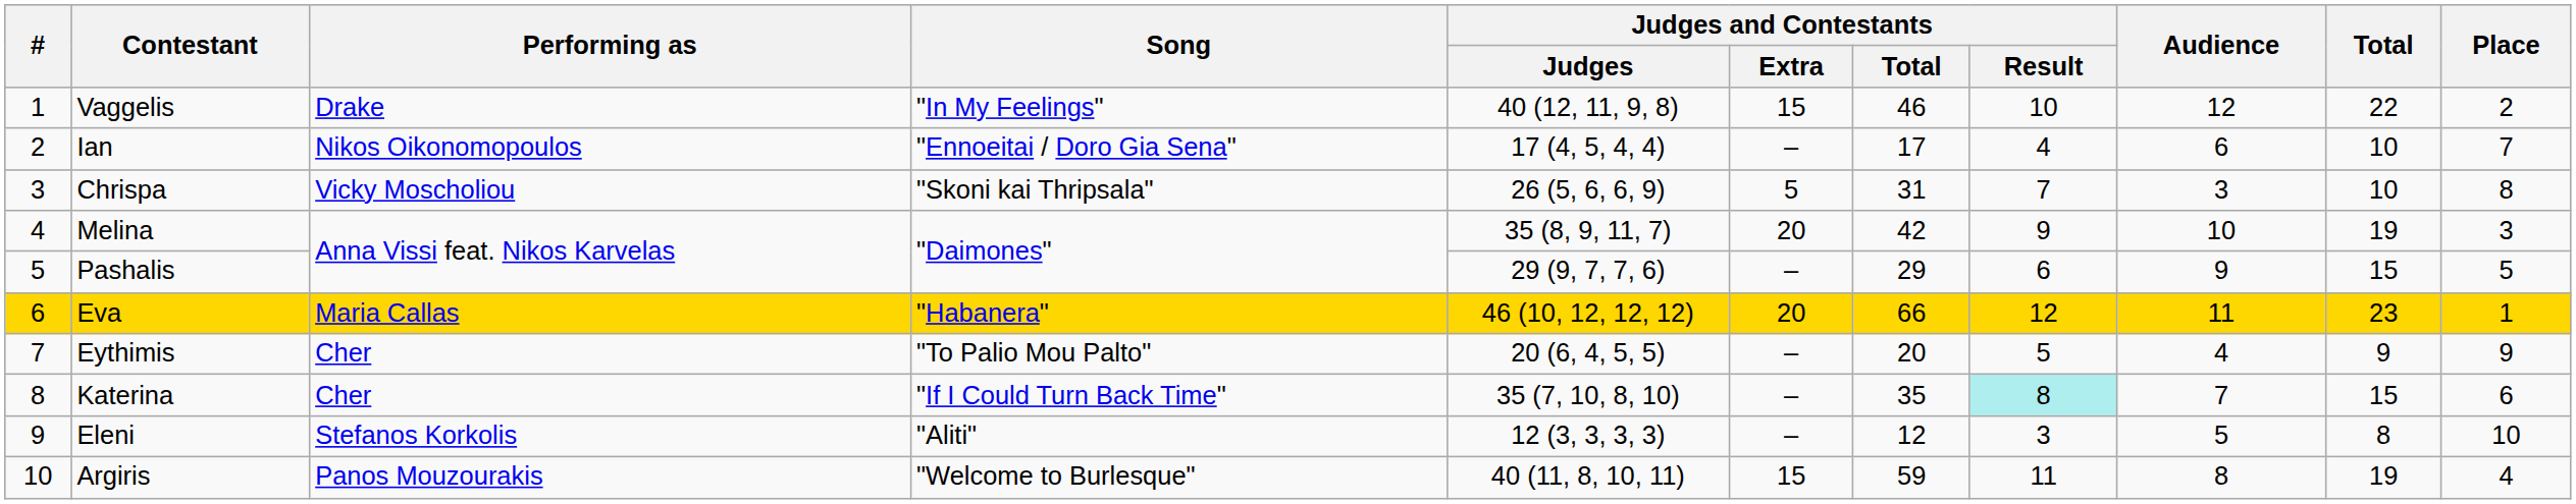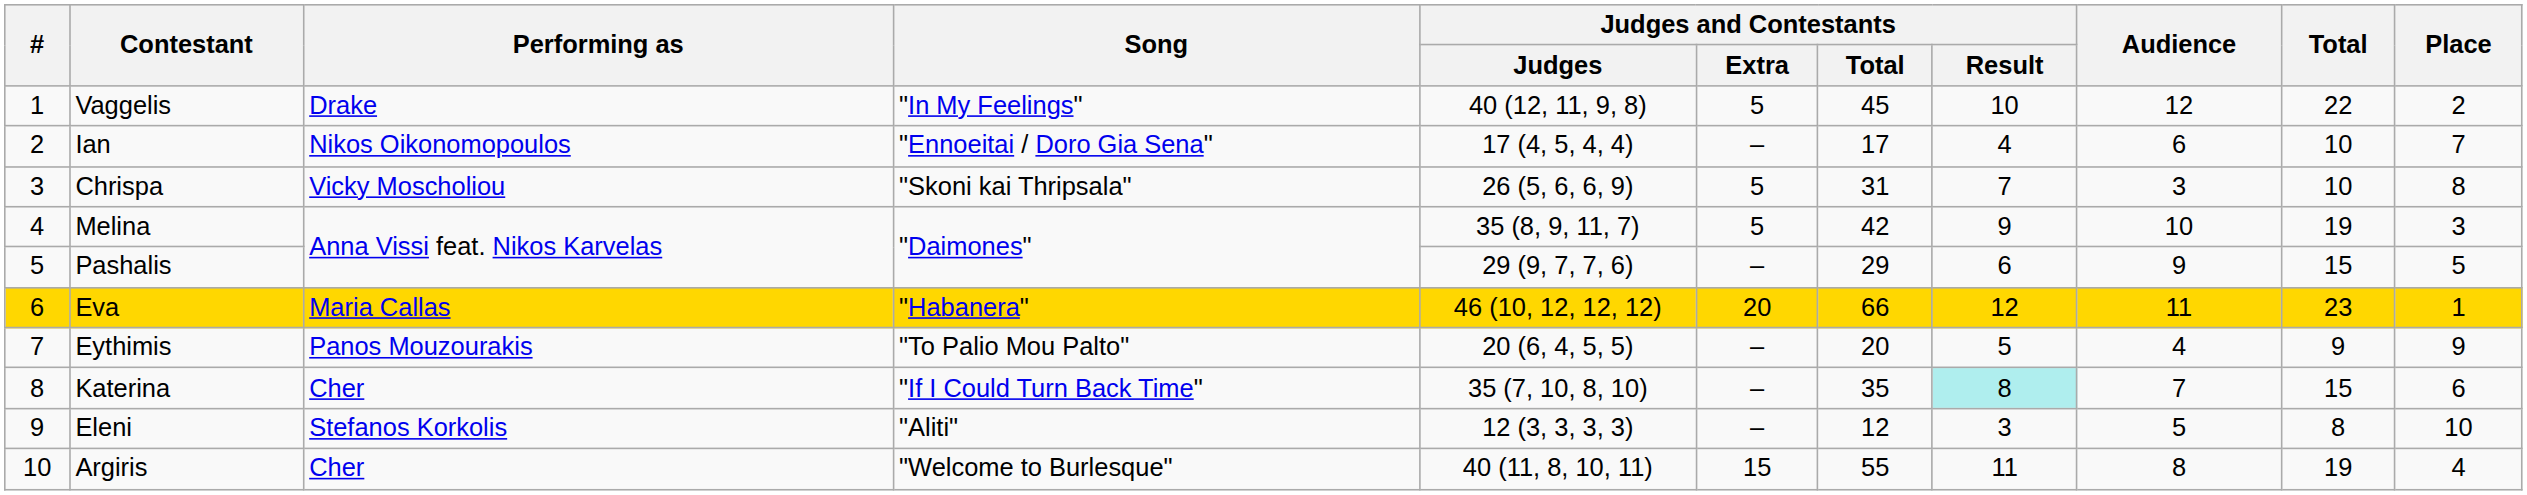 <table class="sortable wikitable" style="text-align:center;" width="100%">
 <tr>
 <th rowspan="2">#</th>
 <th rowspan="2">Contestant</th>
 <th rowspan="2">Performing as</th>
 <th rowspan="2">Song</th>
 <th colspan="4">Judges and Contestants</th>
 <th rowspan="2">Audience</th>
 <th rowspan="2">Total</th>
 <th rowspan="2">Place</th>
 </tr>
 <tr>
 <th width="11%">Judges</th>
 <th>Extra</th>
 <th>Total</th>
 <th>Result</th>
 </tr>
 <tr>
 <td>1</td>
 <td align="left">Vaggelis</td>
 <td align="left"><a href='#'>Drake</a></td>
 <td align="left">"<a href='#'>In My Feelings</a>"</td>
 <td>40 (12, 11, 9, 8)</td>
-<td>15</td>
-<td>46</td>
+<td>5</td>
+<td>45</td>
 <td>10</td>
 <td>12</td>
 <td>22</td>
 <td>2</td>
 </tr>
 <tr>
 <td>2</td>
 <td align="left">Ian</td>
 <td align="left"><a href='#'>Nikos Oikonomopoulos</a></td>
 <td align="left">"<a href='#'>Ennoeitai</a> / <a href='#'>Doro Gia Sena</a>"</td>
 <td>17 (4, 5, 4, 4)</td>
 <td>–</td>
 <td>17</td>
 <td>4</td>
 <td>6</td>
 <td>10</td>
 <td>7</td>
 </tr>
 <tr>
 <td>3</td>
 <td align="left">Chrispa</td>
 <td align="left"><a href='#'>Vicky Moscholiou</a></td>
 <td align="left">"Skoni kai Thripsala"</td>
 <td>26 (5, 6, 6, 9)</td>
 <td>5</td>
 <td>31</td>
 <td>7</td>
 <td>3</td>
 <td>10</td>
 <td>8</td>
 </tr>
 <tr>
 <td>4</td>
 <td align="left">Melina</td>
 <td rowspan="2" align="left"><a href='#'>Anna Vissi</a> feat. <a href='#'>Nikos Karvelas</a></td>
 <td rowspan="2" align="left">"<a href='#'>Daimones</a>"</td>
 <td>35 (8, 9, 11, 7)</td>
-<td>20</td>
+<td>5</td>
 <td>42</td>
 <td>9</td>
 <td>10</td>
 <td>19</td>
 <td>3</td>
 </tr>
 <tr>
 <td>5</td>
 <td align="left">Pashalis</td>
 <td>29 (9, 7, 7, 6)</td>
 <td>–</td>
 <td>29</td>
 <td>6</td>
 <td>9</td>
 <td>15</td>
 <td>5</td>
 </tr>
 <tr bgcolor="gold">
 <td>6</td>
 <td align="left">Eva</td>
 <td align="left"><a href='#'>Maria Callas</a></td>
 <td align="left">"<a href='#'>Habanera</a>"</td>
 <td>46 (10, 12, 12, 12)</td>
 <td>20</td>
 <td>66</td>
 <td>12</td>
 <td>11</td>
 <td>23</td>
 <td>1</td>
 </tr>
 <tr>
 <td>7</td>
 <td align="left">Eythimis</td>
-<td align="left"><a href='#'>Cher</a></td>
+<td align="left"><a href='#'>Panos Mouzourakis</a></td>
 <td align="left">"To Palio Mou Palto"</td>
 <td>20 (6, 4, 5, 5)</td>
 <td>–</td>
 <td>20</td>
 <td>5</td>
 <td>4</td>
 <td>9</td>
 <td>9</td>
 </tr>
 <tr>
 <td>8</td>
 <td align="left">Katerina</td>
 <td align="left"><a href='#'>Cher</a></td>
 <td align="left">"<a href='#'>If I Could Turn Back Time</a>"</td>
 <td>35 (7, 10, 8, 10)</td>
 <td>–</td>
 <td>35</td>
 <td style="background: paleturquoise;">8</td>
 <td>7</td>
 <td>15</td>
 <td>6</td>
 </tr>
 <tr>
 <td>9</td>
 <td align="left">Eleni</td>
 <td align="left"><a href='#'>Stefanos Korkolis</a></td>
 <td align="left">"Aliti"</td>
 <td>12 (3, 3, 3, 3)</td>
 <td>–</td>
 <td>12</td>
 <td>3</td>
 <td>5</td>
 <td>8</td>
 <td>10</td>
 </tr>
 <tr>
 <td>10</td>
 <td align="left">Argiris</td>
-<td align="left"><a href='#'>Panos Mouzourakis</a></td>
+<td align="left"><a href='#'>Cher</a></td>
 <td align="left">"Welcome to Burlesque"</td>
 <td>40 (11, 8, 10, 11)</td>
 <td>15</td>
-<td>59</td>
+<td>55</td>
 <td>11</td>
 <td>8</td>
 <td>19</td>
 <td>4</td>
 </tr>
 </table>
